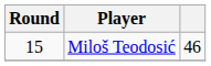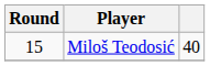 <table class="wikitable" style="text-align: center;">
 <tr>
 <th>Round</th>
 <th>Player</th>
 <th><a href='#'></a></th>
 </tr>
 <tr>
 <td>15</td>
 <td align="left"> <a href='#'>Miloš Teodosić</a></td>
-<td>46 </td>
+<td>40 </td>
 </tr>
 <tr>
 </tr>
 </table>
